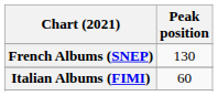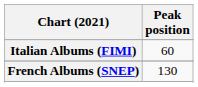 <table class="wikitable sortable plainrowheaders" style="text-align:center">
 <tr>
 <th scope="col">Chart (2021)</th>
 <th scope="col">Peak<br>position</th>
 </tr>
 <tr>
 </tr>
 <tr>
 </tr>
 <tr>
 </tr>
 <tr>
 </tr>
 <tr>
-<th scope="row">French Albums (<a href='#'>SNEP</a>)</th>
-<td>130</td>
+<th scope="row">Italian Albums (<a href='#'>FIMI</a>)</th>
+<td>60</td>
 </tr>
 <tr>
 </tr>
 <tr>
-<th scope="row">Italian Albums (<a href='#'>FIMI</a>)</th>
-<td>60</td>
+<th scope="row">French Albums (<a href='#'>SNEP</a>)</th>
+<td>130</td>
 </tr>
 <tr>
 </tr>
 <tr>
 </tr>
 <tr>
 </tr>
 <tr>
 </tr>
 <tr>
 </tr>
 </table>
